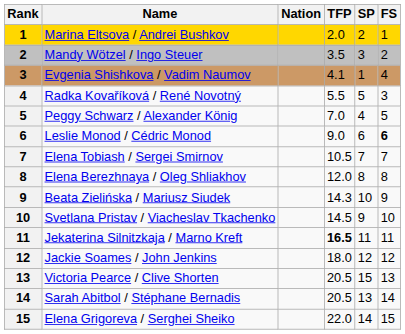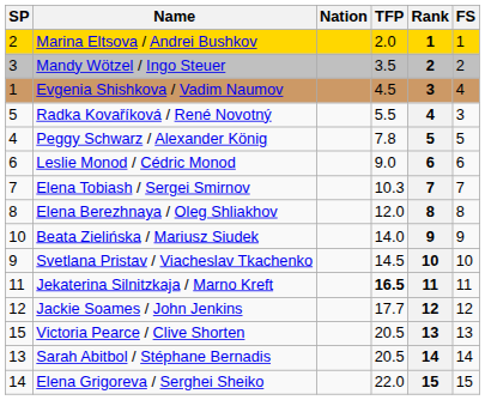 <table class="wikitable">
 <tr>
-<th>Rank</th>
+<th>SP</th>
 <th>Name</th>
 <th>Nation</th>
 <th>TFP</th>
-<th>SP</th>
+<th>Rank</th>
 <th>FS</th>
 </tr>
 <tr bgcolor="gold">
-<td align="center"><strong>1</strong></td>
+<td>2</td>
 <td><a href='#'>Marina Eltsova</a> / <a href='#'>Andrei Bushkov</a></td>
 <td></td>
 <td>2.0</td>
-<td>2</td>
+<td align="center"><strong>1</strong></td>
 <td>1</td>
 </tr>
 <tr bgcolor="silver">
-<td align="center"><strong>2</strong></td>
+<td>3</td>
 <td><a href='#'>Mandy Wötzel</a> / <a href='#'>Ingo Steuer</a></td>
 <td></td>
 <td>3.5</td>
-<td>3</td>
+<td align="center"><strong>2</strong></td>
 <td>2</td>
 </tr>
 <tr bgcolor="cc9966">
-<td align="center"><strong>3</strong></td>
+<td>1</td>
 <td><a href='#'>Evgenia Shishkova</a> / <a href='#'>Vadim Naumov</a></td>
 <td></td>
-<td>4.1</td>
-<td>1</td>
+<td>4.5</td>
+<td align="center"><strong>3</strong></td>
 <td>4</td>
 </tr>
 <tr>
-<th>4</th>
+<td>5</td>
 <td><a href='#'>Radka Kovaříková</a> / <a href='#'>René Novotný</a></td>
 <td></td>
 <td>5.5</td>
-<td>5</td>
+<th>4</th>
 <td>3</td>
 </tr>
 <tr>
-<th>5</th>
+<td>4</td>
 <td><a href='#'>Peggy Schwarz</a> / <a href='#'>Alexander König</a></td>
 <td></td>
-<td>7.0</td>
-<td>4</td>
+<td>7.8</td>
+<th>5</th>
 <td>5</td>
 </tr>
 <tr>
-<th>6</th>
+<td>6</td>
 <td><a href='#'>Leslie Monod</a> / <a href='#'>Cédric Monod</a></td>
 <td></td>
 <td>9.0</td>
+<th>6</th>
 <td>6</td>
-<td><strong>6</strong></td>
 </tr>
 <tr>
-<th>7</th>
+<td>7</td>
 <td><a href='#'>Elena Tobiash</a> / <a href='#'>Sergei Smirnov</a></td>
 <td></td>
-<td>10.5</td>
-<td>7</td>
+<td>10.3</td>
+<th>7</th>
 <td>7</td>
 </tr>
 <tr>
-<th>8</th>
+<td>8</td>
 <td><a href='#'>Elena Berezhnaya</a> / <a href='#'>Oleg Shliakhov</a></td>
 <td></td>
 <td>12.0</td>
-<td>8</td>
+<th>8</th>
 <td>8</td>
 </tr>
 <tr>
-<th>9</th>
+<td>10</td>
 <td><a href='#'>Beata Zielińska</a> / <a href='#'>Mariusz Siudek</a></td>
 <td></td>
-<td>14.3</td>
-<td>10</td>
+<td>14.0</td>
+<th>9</th>
 <td>9</td>
 </tr>
 <tr>
-<th>10</th>
+<td>9</td>
 <td><a href='#'>Svetlana Pristav</a> / <a href='#'>Viacheslav Tkachenko</a></td>
 <td></td>
 <td>14.5</td>
-<td>9</td>
+<th>10</th>
 <td>10</td>
 </tr>
 <tr>
-<th>11</th>
+<td>11</td>
 <td><a href='#'>Jekaterina Silnitzkaja</a> / <a href='#'>Marno Kreft</a></td>
 <td></td>
 <td><strong>16.5</strong></td>
-<td>11</td>
+<th>11</th>
 <td>11</td>
 </tr>
 <tr>
-<th>12</th>
+<td>12</td>
 <td><a href='#'>Jackie Soames</a> / <a href='#'>John Jenkins</a></td>
 <td></td>
-<td>18.0</td>
-<td>12</td>
+<td>17.7</td>
+<th>12</th>
 <td>12</td>
 </tr>
 <tr>
-<th>13</th>
+<td>15</td>
 <td><a href='#'>Victoria Pearce</a> / <a href='#'>Clive Shorten</a></td>
 <td></td>
 <td>20.5</td>
-<td>15</td>
+<th>13</th>
 <td>13</td>
 </tr>
 <tr>
-<th>14</th>
+<td>13</td>
 <td><a href='#'>Sarah Abitbol</a> / <a href='#'>Stéphane Bernadis</a></td>
 <td></td>
 <td>20.5</td>
-<td>13</td>
+<th>14</th>
 <td>14</td>
 </tr>
 <tr>
-<th>15</th>
+<td>14</td>
 <td><a href='#'>Elena Grigoreva</a> / <a href='#'>Serghei Sheiko</a></td>
 <td></td>
 <td>22.0</td>
-<td>14</td>
+<th>15</th>
 <td>15</td>
 </tr>
 </table>
